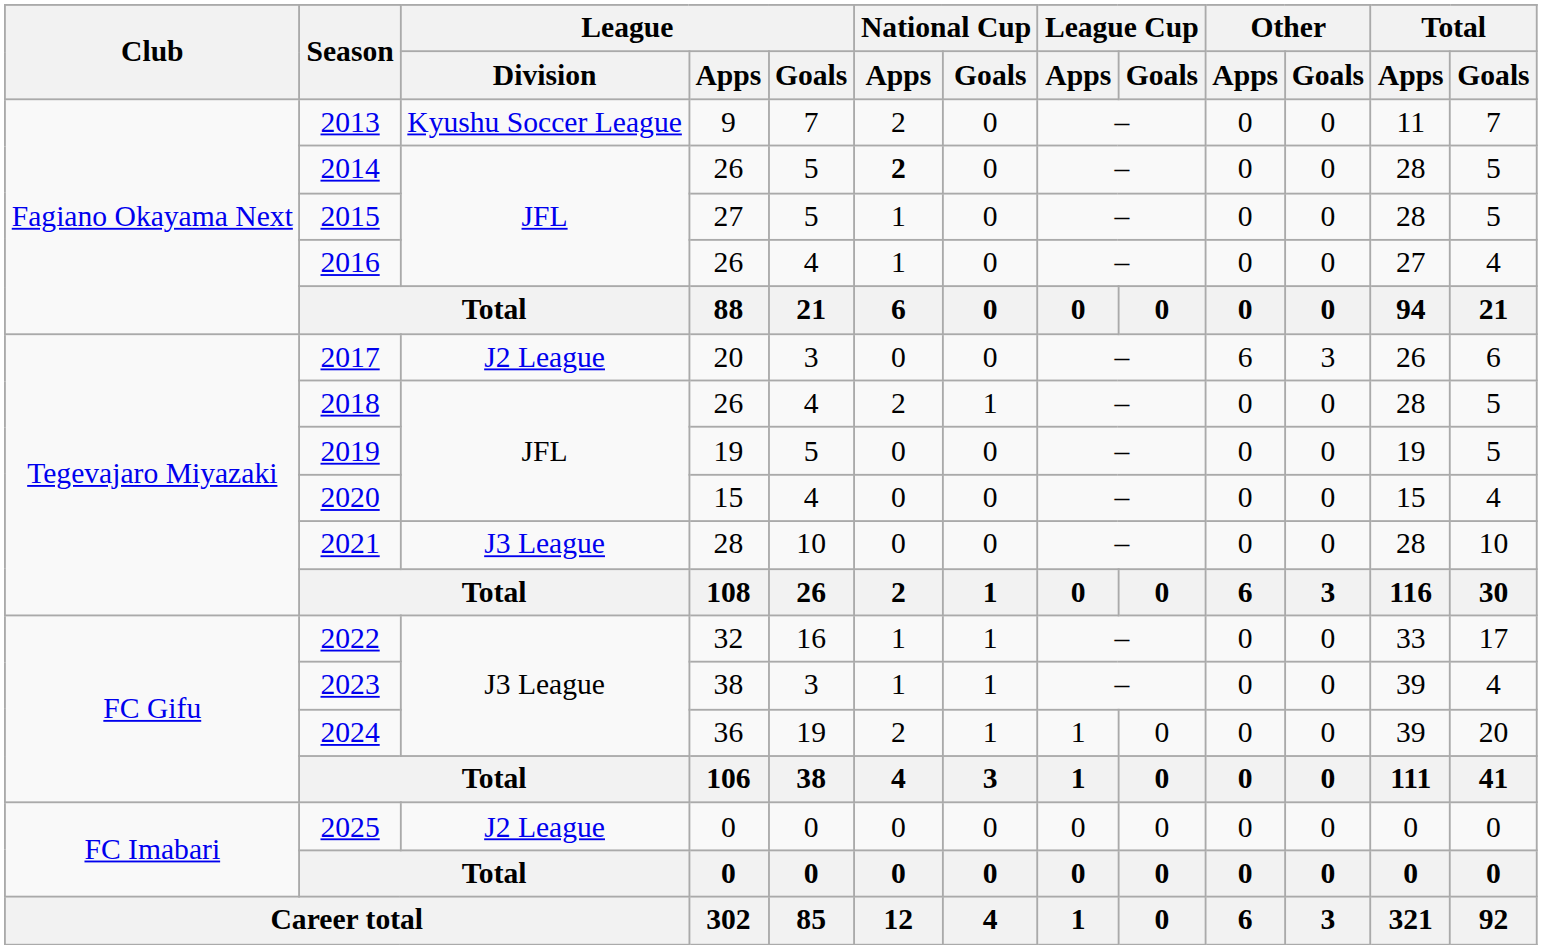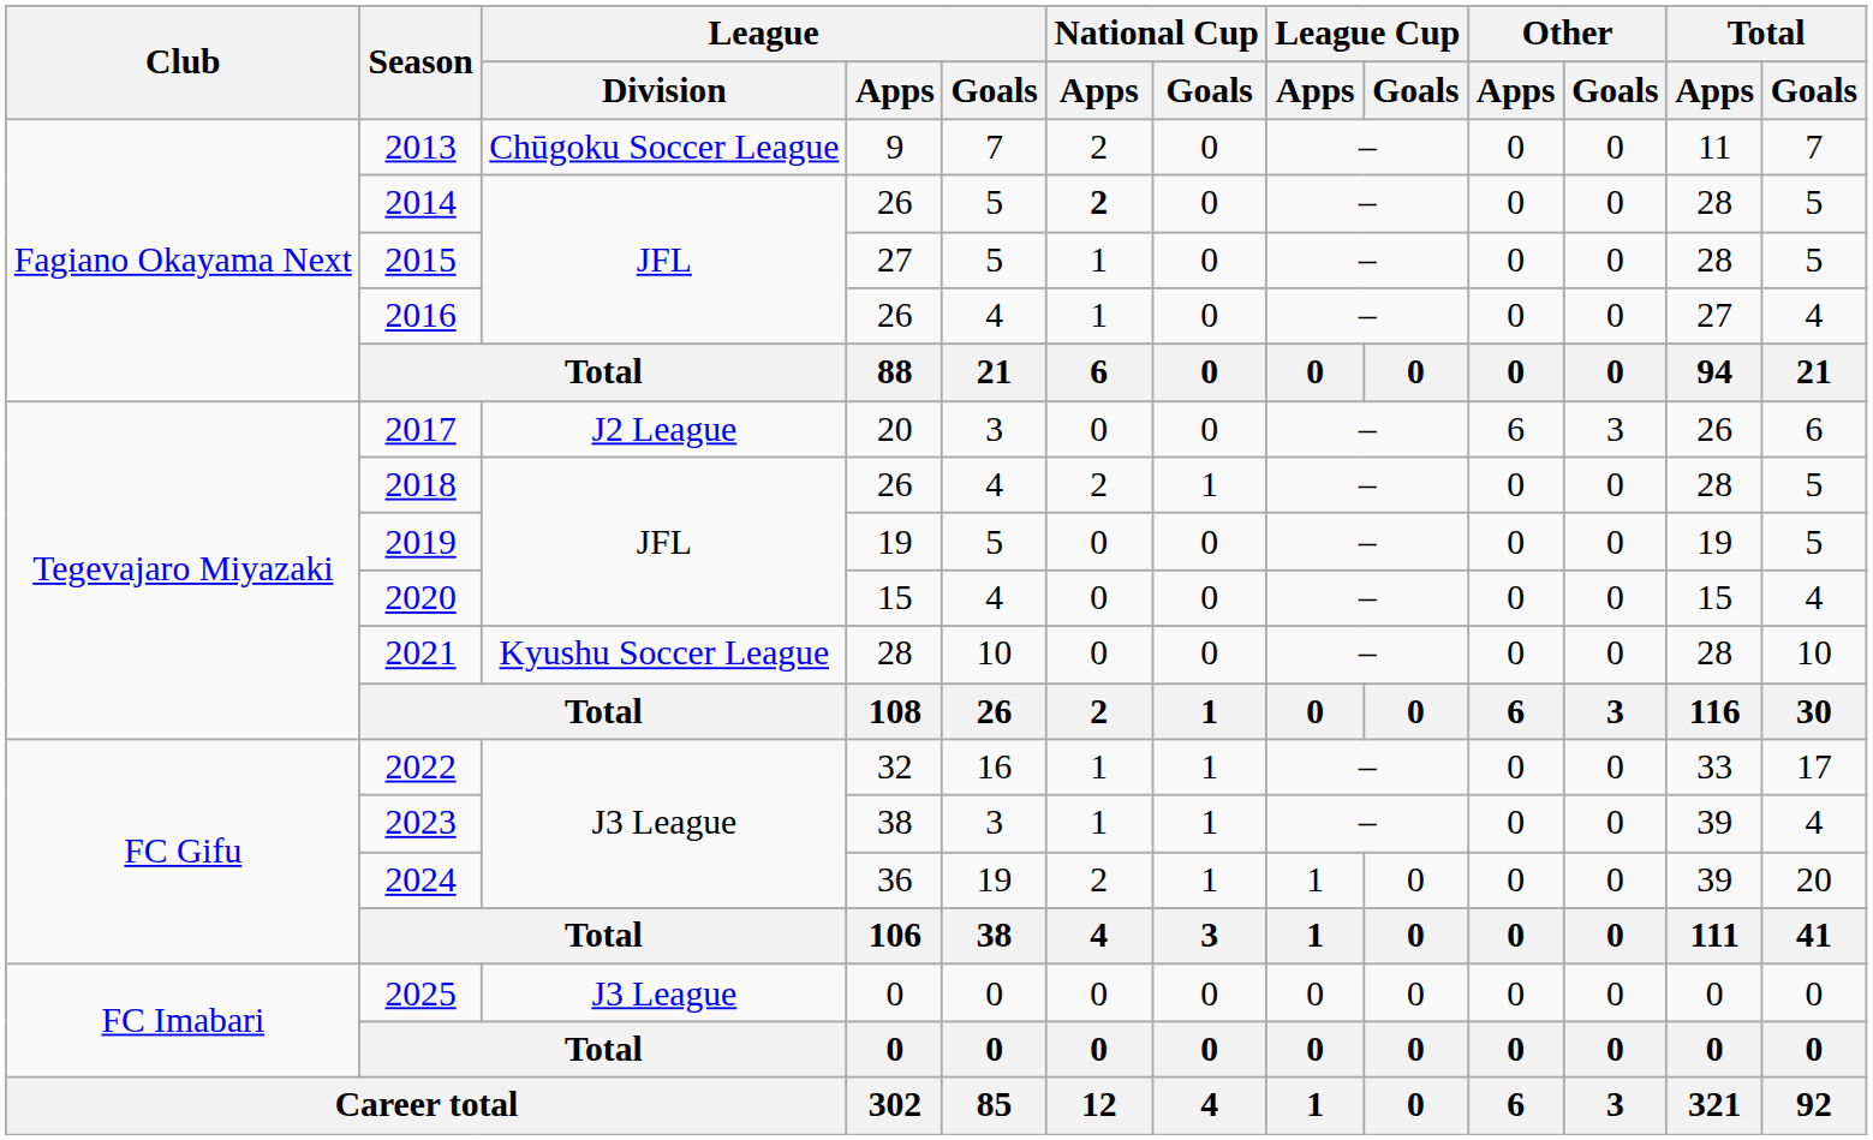 <table class="wikitable" style="text-align: center">
 <tr>
 <th rowspan="2">Club</th>
 <th rowspan="2">Season</th>
 <th colspan="3">League</th>
 <th colspan="2">National Cup</th>
 <th colspan="2">League Cup</th>
 <th colspan="2">Other</th>
 <th colspan="2">Total</th>
 </tr>
 <tr>
 <th>Division</th>
 <th>Apps</th>
 <th>Goals</th>
 <th>Apps</th>
 <th>Goals</th>
 <th>Apps</th>
 <th>Goals</th>
 <th>Apps</th>
 <th>Goals</th>
 <th>Apps</th>
 <th>Goals</th>
 </tr>
 <tr>
 <td rowspan="5"><a href='#'>Fagiano Okayama Next</a></td>
 <td><a href='#'>2013</a></td>
-<td><a href='#'>Kyushu Soccer League</a></td>
+<td><a href='#'>Chūgoku Soccer League</a></td>
 <td>9</td>
 <td>7</td>
 <td>2</td>
 <td>0</td>
 <td colspan="2">–</td>
 <td>0</td>
 <td>0</td>
 <td>11</td>
 <td>7</td>
 </tr>
 <tr>
 <td><a href='#'>2014</a></td>
 <td rowspan="3"><a href='#'>JFL</a></td>
 <td>26</td>
 <td>5</td>
 <td><strong>2</strong></td>
 <td>0</td>
 <td colspan="2">–</td>
 <td>0</td>
 <td>0</td>
 <td>28</td>
 <td>5</td>
 </tr>
 <tr>
 <td><a href='#'>2015</a></td>
 <td>27</td>
 <td>5</td>
 <td>1</td>
 <td>0</td>
 <td colspan="2">–</td>
 <td>0</td>
 <td>0</td>
 <td>28</td>
 <td>5</td>
 </tr>
 <tr>
 <td><a href='#'>2016</a></td>
 <td>26</td>
 <td>4</td>
 <td>1</td>
 <td>0</td>
 <td colspan="2">–</td>
 <td>0</td>
 <td>0</td>
 <td>27</td>
 <td>4</td>
 </tr>
 <tr>
 <th colspan=2>Total</th>
 <th>88</th>
 <th>21</th>
 <th>6</th>
 <th>0</th>
 <th>0</th>
 <th>0</th>
 <th>0</th>
 <th>0</th>
 <th>94</th>
 <th>21</th>
 </tr>
 <tr>
 <td rowspan="6"><a href='#'>Tegevajaro Miyazaki</a></td>
 <td><a href='#'>2017</a></td>
 <td><a href='#'>J2 League</a></td>
 <td>20</td>
 <td>3</td>
 <td>0</td>
 <td>0</td>
 <td colspan="2">–</td>
 <td>6</td>
 <td>3</td>
 <td>26</td>
 <td>6</td>
 </tr>
 <tr>
 <td><a href='#'>2018</a></td>
 <td rowspan="3">JFL</td>
 <td>26</td>
 <td>4</td>
 <td>2</td>
 <td>1</td>
 <td colspan="2">–</td>
 <td>0</td>
 <td>0</td>
 <td>28</td>
 <td>5</td>
 </tr>
 <tr>
 <td><a href='#'>2019</a></td>
 <td>19</td>
 <td>5</td>
 <td>0</td>
 <td>0</td>
 <td colspan="2">–</td>
 <td>0</td>
 <td>0</td>
 <td>19</td>
 <td>5</td>
 </tr>
 <tr>
 <td><a href='#'>2020</a></td>
 <td>15</td>
 <td>4</td>
 <td>0</td>
 <td>0</td>
 <td colspan="2">–</td>
 <td>0</td>
 <td>0</td>
 <td>15</td>
 <td>4</td>
 </tr>
 <tr>
 <td><a href='#'>2021</a></td>
-<td><a href='#'>J3 League</a></td>
+<td><a href='#'>Kyushu Soccer League</a></td>
 <td>28</td>
 <td>10</td>
 <td>0</td>
 <td>0</td>
 <td colspan="2">–</td>
 <td>0</td>
 <td>0</td>
 <td>28</td>
 <td>10</td>
 </tr>
 <tr>
 <th colspan=2>Total</th>
 <th>108</th>
 <th>26</th>
 <th>2</th>
 <th>1</th>
 <th>0</th>
 <th>0</th>
 <th>6</th>
 <th>3</th>
 <th>116</th>
 <th>30</th>
 </tr>
 <tr>
 <td rowspan="4"><a href='#'>FC Gifu</a></td>
 <td><a href='#'>2022</a></td>
 <td rowspan="3">J3 League</td>
 <td>32</td>
 <td>16</td>
 <td>1</td>
 <td>1</td>
 <td colspan="2">–</td>
 <td>0</td>
 <td>0</td>
 <td>33</td>
 <td>17</td>
 </tr>
 <tr>
 <td><a href='#'>2023</a></td>
 <td>38</td>
 <td>3</td>
 <td>1</td>
 <td>1</td>
 <td colspan="2">–</td>
 <td>0</td>
 <td>0</td>
 <td>39</td>
 <td>4</td>
 </tr>
 <tr>
 <td><a href='#'>2024</a></td>
 <td>36</td>
 <td>19</td>
 <td>2</td>
 <td>1</td>
 <td>1</td>
 <td>0</td>
 <td>0</td>
 <td>0</td>
 <td>39</td>
 <td>20</td>
 </tr>
 <tr>
 <th colspan=2>Total</th>
 <th>106</th>
 <th>38</th>
 <th>4</th>
 <th>3</th>
 <th>1</th>
 <th>0</th>
 <th>0</th>
 <th>0</th>
 <th>111</th>
 <th>41</th>
 </tr>
 <tr>
 <td rowspan="2"><a href='#'>FC Imabari</a></td>
 <td><a href='#'>2025</a></td>
-<td><a href='#'>J2 League</a></td>
+<td><a href='#'>J3 League</a></td>
 <td>0</td>
 <td>0</td>
 <td>0</td>
 <td>0</td>
 <td>0</td>
 <td>0</td>
 <td>0</td>
 <td>0</td>
 <td>0</td>
 <td>0</td>
 </tr>
 <tr>
 <th colspan=2>Total</th>
 <th>0</th>
 <th>0</th>
 <th>0</th>
 <th>0</th>
 <th>0</th>
 <th>0</th>
 <th>0</th>
 <th>0</th>
 <th>0</th>
 <th>0</th>
 </tr>
 <tr>
 <th colspan=3>Career total</th>
 <th>302</th>
 <th>85</th>
 <th>12</th>
 <th>4</th>
 <th>1</th>
 <th>0</th>
 <th>6</th>
 <th>3</th>
 <th>321</th>
 <th>92</th>
 </tr>
 </table>
